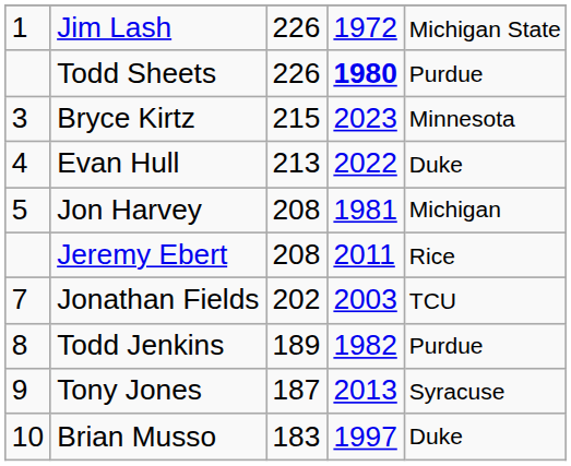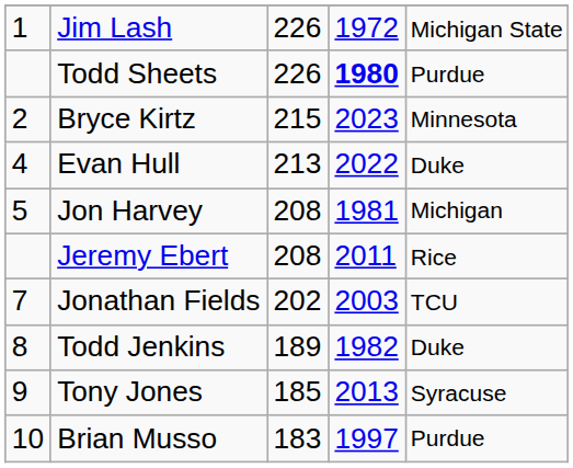 <table class="wikitable">
 <tr>
 </tr>
 <tr>
 <td>1</td>
 <td><a href='#'>Jim Lash</a></td>
 <td>226</td>
 <td><a href='#'>1972</a></td>
 <td style="font-size:80%;">Michigan State</td>
 </tr>
 <tr>
 <td></td>
 <td>Todd Sheets</td>
 <td>226</td>
 <td><strong><a href='#'>1980</a></strong></td>
 <td style="font-size:80%;">Purdue</td>
 </tr>
 <tr>
-<td>3</td>
+<td>2</td>
 <td>Bryce Kirtz</td>
 <td>215</td>
 <td><a href='#'>2023</a></td>
 <td style="font-size:80%;">Minnesota</td>
 </tr>
 <tr>
 <td>4</td>
 <td>Evan Hull</td>
 <td>213</td>
 <td><a href='#'>2022</a></td>
 <td style="font-size:80%;">Duke</td>
 </tr>
 <tr>
 <td>5</td>
 <td>Jon Harvey</td>
 <td>208</td>
 <td><a href='#'>1981</a></td>
 <td style="font-size:80%;">Michigan</td>
 </tr>
 <tr>
 <td></td>
 <td><a href='#'>Jeremy Ebert</a></td>
 <td>208</td>
 <td><a href='#'>2011</a></td>
 <td style="font-size:80%;">Rice</td>
 </tr>
 <tr>
 <td>7</td>
 <td>Jonathan Fields</td>
 <td>202</td>
 <td><a href='#'>2003</a></td>
 <td style="font-size:80%;">TCU</td>
 </tr>
 <tr>
 <td>8</td>
 <td>Todd Jenkins</td>
 <td>189</td>
 <td><a href='#'>1982</a></td>
-<td style="font-size:80%;">Purdue</td>
+<td style="font-size:80%;">Duke</td>
 </tr>
 <tr>
 <td>9</td>
 <td>Tony Jones</td>
-<td>187</td>
+<td>185</td>
 <td><a href='#'>2013</a></td>
 <td style="font-size:80%;">Syracuse</td>
 </tr>
 <tr>
 <td>10</td>
 <td>Brian Musso</td>
 <td>183</td>
 <td><a href='#'>1997</a></td>
-<td style="font-size:80%;">Duke</td>
+<td style="font-size:80%;">Purdue</td>
 </tr>
 </table>
